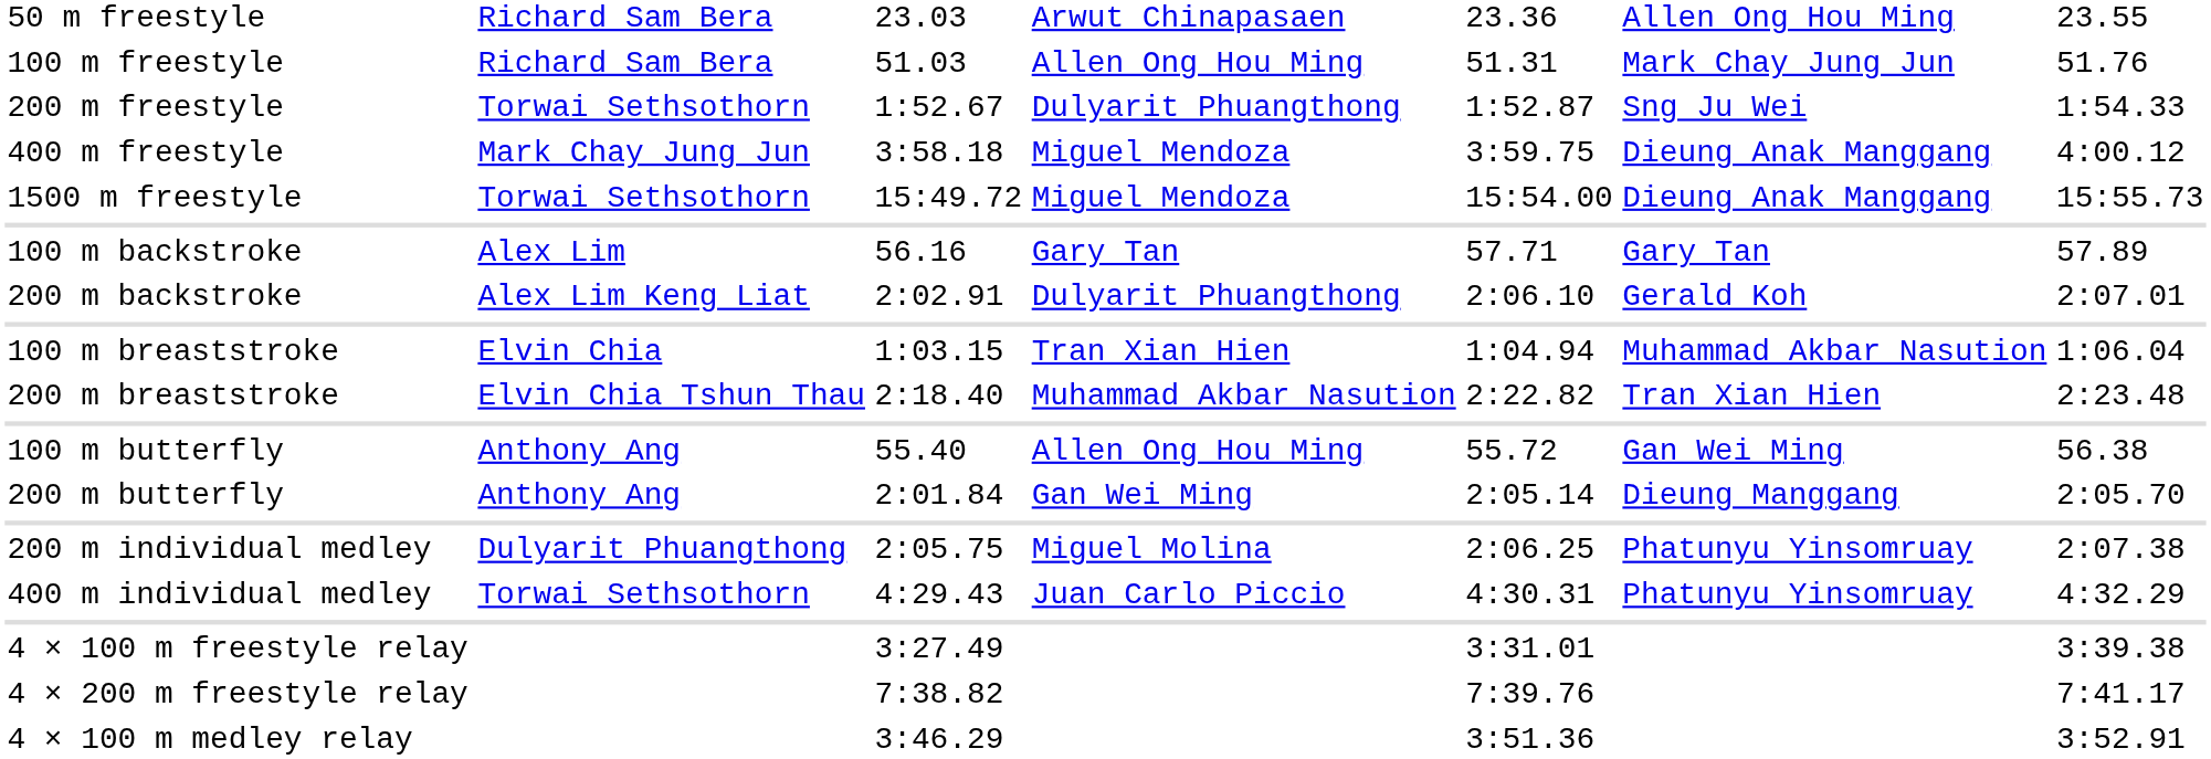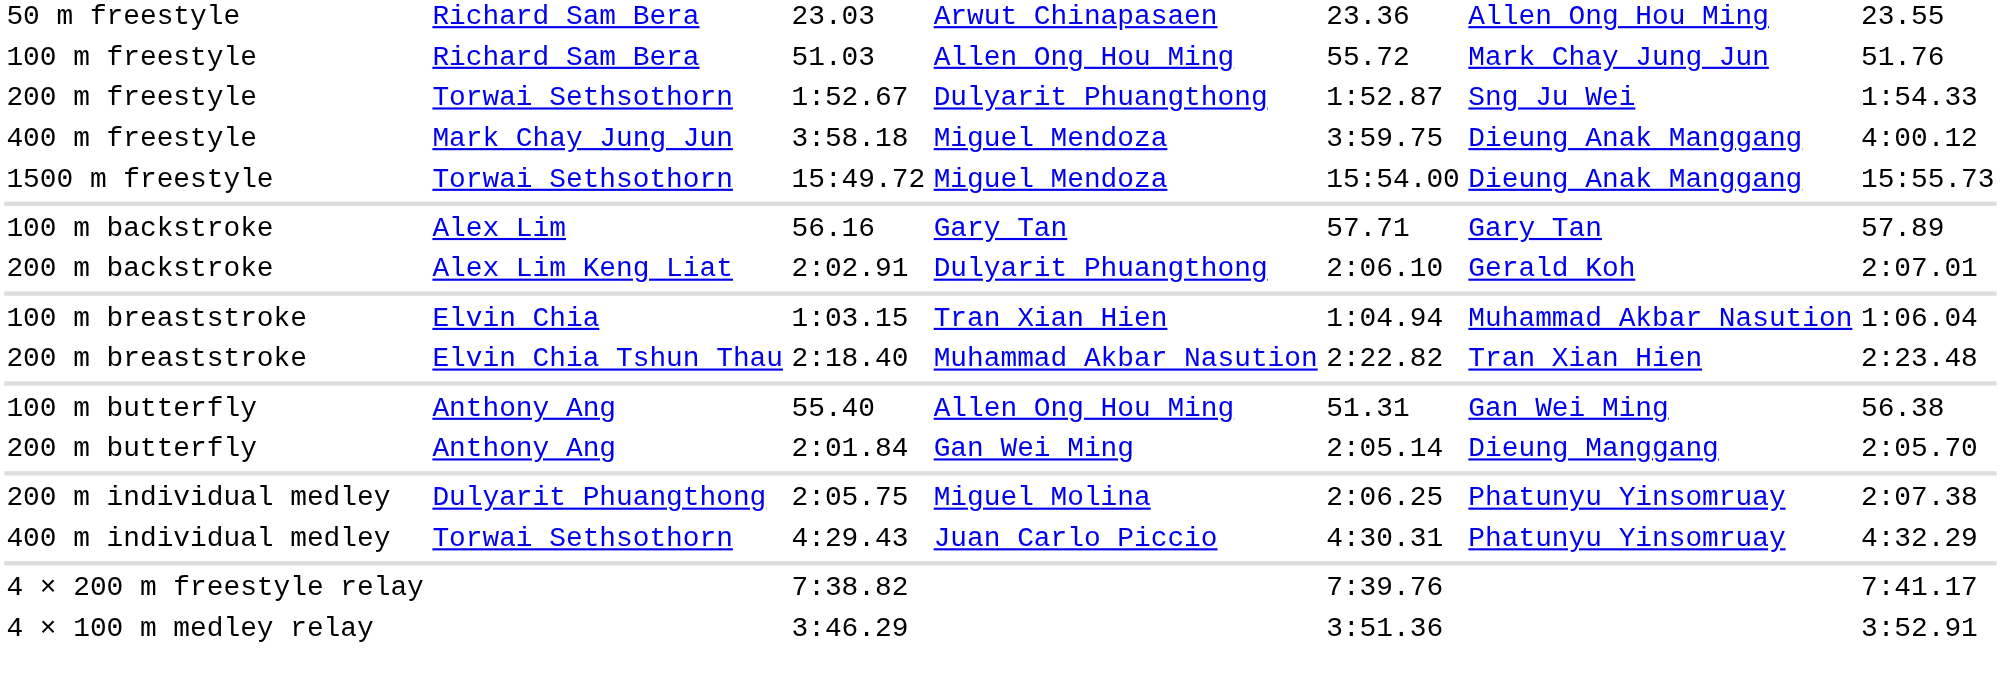 <table>
 <tr>
 <td>50 m freestyle</td>
 <td> <a href='#'>Richard Sam Bera</a></td>
 <td>23.03</td>
 <td> <a href='#'>Arwut Chinapasaen</a></td>
 <td>23.36</td>
 <td> <a href='#'>Allen Ong Hou Ming</a></td>
 <td>23.55</td>
 </tr>
 <tr>
 <td>100 m freestyle</td>
 <td> <a href='#'>Richard Sam Bera</a></td>
 <td>51.03</td>
 <td> <a href='#'>Allen Ong Hou Ming</a></td>
-<td>51.31</td>
+<td>55.72</td>
 <td> <a href='#'>Mark Chay Jung Jun</a></td>
 <td>51.76</td>
 </tr>
 <tr>
 <td>200 m freestyle</td>
 <td> <a href='#'>Torwai Sethsothorn</a></td>
 <td>1:52.67</td>
 <td> <a href='#'>Dulyarit Phuangthong</a></td>
 <td>1:52.87</td>
 <td> <a href='#'>Sng Ju Wei</a></td>
 <td>1:54.33</td>
 </tr>
 <tr>
 <td>400 m freestyle</td>
 <td> <a href='#'>Mark Chay Jung Jun</a></td>
 <td>3:58.18</td>
 <td> <a href='#'>Miguel Mendoza</a></td>
 <td>3:59.75</td>
 <td> <a href='#'>Dieung Anak Manggang</a></td>
 <td>4:00.12</td>
 </tr>
 <tr>
 <td>1500 m freestyle</td>
 <td> <a href='#'>Torwai Sethsothorn</a></td>
 <td>15:49.72</td>
 <td> <a href='#'>Miguel Mendoza</a></td>
 <td>15:54.00</td>
 <td> <a href='#'>Dieung Anak Manggang</a></td>
 <td>15:55.73</td>
 </tr>
 <tr bgcolor=#DDDDDD>
 <td colspan=7></td>
 </tr>
 <tr>
 <td>100 m backstroke</td>
 <td> <a href='#'>Alex Lim</a></td>
 <td>56.16</td>
 <td> <a href='#'>Gary Tan</a></td>
 <td>57.71</td>
 <td> <a href='#'>Gary Tan</a></td>
 <td>57.89</td>
 </tr>
 <tr>
 <td>200 m backstroke</td>
 <td> <a href='#'>Alex Lim Keng Liat</a></td>
 <td>2:02.91</td>
 <td> <a href='#'>Dulyarit Phuangthong</a></td>
 <td>2:06.10</td>
 <td> <a href='#'>Gerald Koh</a></td>
 <td>2:07.01</td>
 </tr>
 <tr bgcolor=#DDDDDD>
 <td colspan=7></td>
 </tr>
 <tr>
 <td>100 m breaststroke</td>
 <td> <a href='#'>Elvin Chia</a></td>
 <td>1:03.15</td>
 <td> <a href='#'>Tran Xian Hien</a></td>
 <td>1:04.94</td>
 <td> <a href='#'>Muhammad Akbar Nasution</a></td>
 <td>1:06.04</td>
 </tr>
 <tr>
 <td>200 m breaststroke</td>
 <td> <a href='#'>Elvin Chia Tshun Thau</a></td>
 <td>2:18.40</td>
 <td> <a href='#'>Muhammad Akbar Nasution</a></td>
 <td>2:22.82</td>
 <td> <a href='#'>Tran Xian Hien</a></td>
 <td>2:23.48</td>
 </tr>
 <tr bgcolor=#DDDDDD>
 <td colspan=7></td>
 </tr>
 <tr>
 <td>100 m butterfly</td>
 <td> <a href='#'>Anthony Ang</a></td>
 <td>55.40</td>
 <td> <a href='#'>Allen Ong Hou Ming</a></td>
-<td>55.72</td>
+<td>51.31</td>
 <td> <a href='#'>Gan Wei Ming</a></td>
 <td>56.38</td>
 </tr>
 <tr>
 <td>200 m butterfly</td>
 <td> <a href='#'>Anthony Ang</a></td>
 <td>2:01.84</td>
 <td> <a href='#'>Gan Wei Ming</a></td>
 <td>2:05.14</td>
 <td> <a href='#'>Dieung Manggang</a></td>
 <td>2:05.70</td>
 </tr>
 <tr bgcolor=#DDDDDD>
 <td colspan=7></td>
 </tr>
 <tr>
 <td>200 m individual medley</td>
 <td> <a href='#'>Dulyarit Phuangthong</a></td>
 <td>2:05.75</td>
 <td> <a href='#'>Miguel Molina</a></td>
 <td>2:06.25</td>
 <td> <a href='#'>Phatunyu Yinsomruay</a></td>
 <td>2:07.38</td>
 </tr>
 <tr 1>
 <td>400 m individual medley</td>
 <td> <a href='#'>Torwai Sethsothorn</a></td>
 <td>4:29.43</td>
 <td> <a href='#'>Juan Carlo Piccio</a></td>
 <td>4:30.31</td>
 <td> <a href='#'>Phatunyu Yinsomruay</a></td>
 <td>4:32.29</td>
 </tr>
 <tr bgcolor=#DDDDDD>
 <td colspan=7></td>
 </tr>
 <tr>
-<td>4 × 100 m freestyle relay</td>
-<td></td>
-<td>3:27.49</td>
-<td></td>
-<td>3:31.01</td>
-<td></td>
-<td>3:39.38</td>
-</tr>
-<tr>
 <td>4 × 200 m freestyle relay</td>
 <td></td>
 <td>7:38.82</td>
 <td></td>
 <td>7:39.76</td>
 <td></td>
 <td>7:41.17</td>
 </tr>
 <tr>
 <td>4 × 100 m medley relay</td>
 <td></td>
 <td>3:46.29</td>
 <td></td>
 <td>3:51.36</td>
 <td></td>
 <td>3:52.91</td>
 </tr>
 </table>
